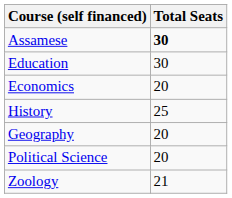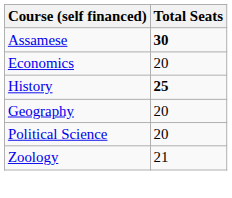 <table class="wikitable">
 <tr>
 <th>Course (self financed)</th>
 <th>Total Seats</th>
 </tr>
 <tr>
 <td><a href='#'>Assamese</a></td>
 <td><strong>30</strong></td>
 </tr>
 <tr>
-<td><a href='#'>Education</a></td>
-<td>30</td>
-</tr>
-<tr>
 <td><a href='#'>Economics</a></td>
 <td>20</td>
 </tr>
 <tr>
 <td><a href='#'>History</a></td>
-<td>25</td>
+<td><strong>25</strong></td>
 </tr>
 <tr>
 <td><a href='#'>Geography</a></td>
 <td>20</td>
 </tr>
 <tr>
 <td><a href='#'>Political Science</a></td>
 <td>20</td>
 </tr>
 <tr>
 <td><a href='#'>Zoology</a></td>
 <td>21</td>
 </tr>
 </table>
